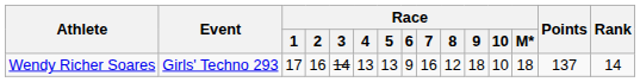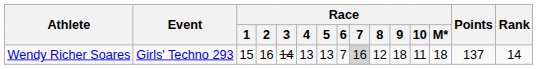 <table class="wikitable" border="1" style="font-size:90%">
 <tr>
 <th rowspan=2>Athlete</th>
 <th rowspan=2>Event</th>
 <th colspan=11>Race</th>
 <th rowspan=2>Points</th>
 <th rowspan=2>Rank</th>
 </tr>
 <tr>
 <th>1</th>
 <th>2</th>
 <th>3</th>
 <th>4</th>
 <th>5</th>
 <th>6</th>
 <th>7</th>
 <th>8</th>
 <th>9</th>
 <th>10</th>
 <th>M*</th>
 </tr>
 <tr>
 <td><a href='#'>Wendy Richer Soares</a></td>
 <td><a href='#'>Girls' Techno 293</a></td>
-<td align=center>17</td>
+<td align=center>15</td>
 <td align=center>16</td>
 <td align=center><s>14</s></td>
 <td align=center>13</td>
 <td align=center>13</td>
-<td align=center>9</td>
-<td align=center>16</td>
+<td align=center>7</td>
+<td align=center style="background: lightgrey;">16</td>
 <td align=center>12</td>
 <td align=center>18</td>
-<td align=center>10</td>
+<td align=center>11</td>
 <td align=center>18</td>
 <td align=center>137</td>
 <td align=center>14</td>
 </tr>
 </table>
